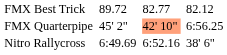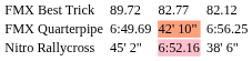 <table>
 <tr>
 <td>FMX Best Trick</td>
 <td></td>
 <td>89.72</td>
 <td></td>
 <td>82.77</td>
 <td></td>
 <td>82.12</td>
 </tr>
 <tr>
 <td>FMX Quarterpipe</td>
 <td></td>
-<td>45' 2"</td>
+<td>6:49.69</td>
 <td></td>
 <td style="background: lightsalmon;">42' 10"</td>
 <td></td>
 <td>6:56.25</td>
 </tr>
 <tr>
 <td>Nitro Rallycross</td>
 <td></td>
-<td>6:49.69</td>
+<td>45' 2"</td>
 <td></td>
-<td>6:52.16</td>
+<td style="background: pink;">6:52.16</td>
 <td></td>
 <td>38' 6"</td>
 </tr>
 <tr>
 </tr>
 </table>
